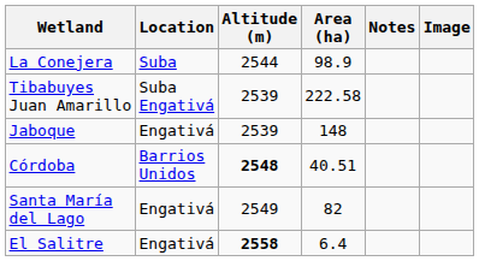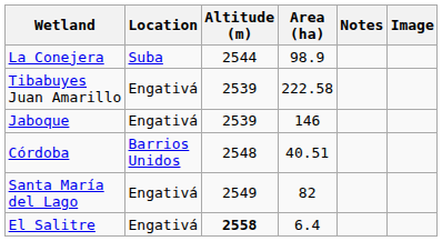 <table class="wikitable">
 <tr>
 <th>Wetland</th>
 <th>Location</th>
 <th>Altitude<br>(m)</th>
 <th>Area<br>(ha)</th>
 <th>Notes</th>
 <th>Image</th>
 </tr>
 <tr>
 <td><a href='#'>La Conejera</a></td>
 <td><a href='#'>Suba</a></td>
 <td align=center>2544</td>
 <td align=center>98.9</td>
 <td align=center></td>
 <td></td>
 </tr>
 <tr>
 <td><a href='#'>Tibabuyes</a><br>Juan Amarillo</td>
-<td>Suba<br><a href='#'>Engativá</a></td>
+<td>Engativá</td>
 <td align=center>2539</td>
 <td align=center>222.58</td>
 <td align=center></td>
 <td></td>
 </tr>
 <tr>
 <td><a href='#'>Jaboque</a></td>
 <td>Engativá</td>
 <td align=center>2539</td>
-<td align=center>148</td>
+<td align=center>146</td>
 <td align=center></td>
 <td></td>
 </tr>
 <tr>
 <td><a href='#'>Córdoba</a></td>
 <td><a href='#'>Barrios<br>Unidos</a></td>
-<td align=center><strong>2548</strong></td>
+<td align=center>2548</td>
 <td align=center>40.51</td>
 <td align=center></td>
 <td></td>
 </tr>
 <tr>
 <td><a href='#'>Santa María<br>del Lago</a></td>
 <td>Engativá</td>
 <td align=center>2549</td>
 <td align=center>82</td>
 <td align=center></td>
 <td></td>
 </tr>
 <tr>
 <td><a href='#'>El Salitre</a></td>
 <td>Engativá</td>
 <td align=center><strong>2558</strong></td>
 <td align=center>6.4</td>
 <td align=center></td>
 <td></td>
 </tr>
 <tr>
 </tr>
 </table>
